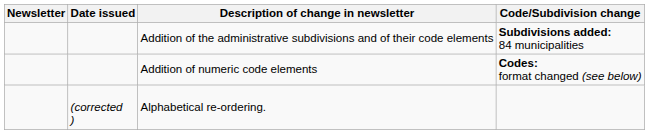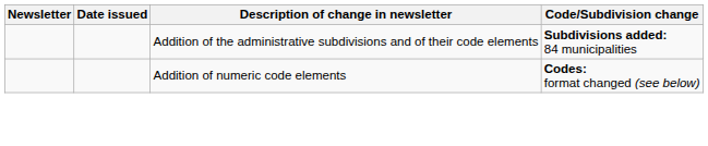 <table class="wikitable">
 <tr>
 <th>Newsletter</th>
 <th>Date issued</th>
 <th>Description of change in newsletter</th>
 <th>Code/Subdivision change</th>
 </tr>
 <tr>
 <td id="I-8"></td>
 <td></td>
 <td>Addition of the administrative subdivisions and of their code elements</td>
 <td style=white-space:nowrap><strong>Subdivisions added:</strong><br> 84 municipalities</td>
 </tr>
 <tr>
 <td id="I-9"></td>
 <td></td>
 <td>Addition of numeric code elements</td>
 <td style=white-space:nowrap><strong>Codes:</strong><br> format changed <em>(see below)</em></td>
 </tr>
-<tr>
-<td id="II-3"></td>
-<td><br> <em>(corrected<br> )</em></td>
-<td>Alphabetical re-ordering.</td>
-<td></td>
-</tr>
 </table>
